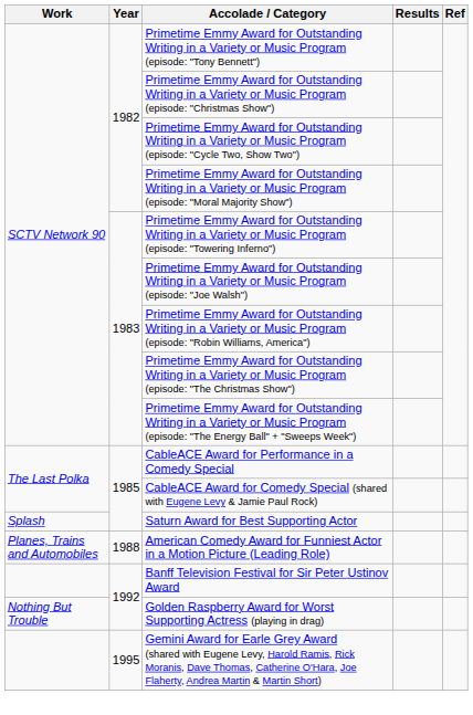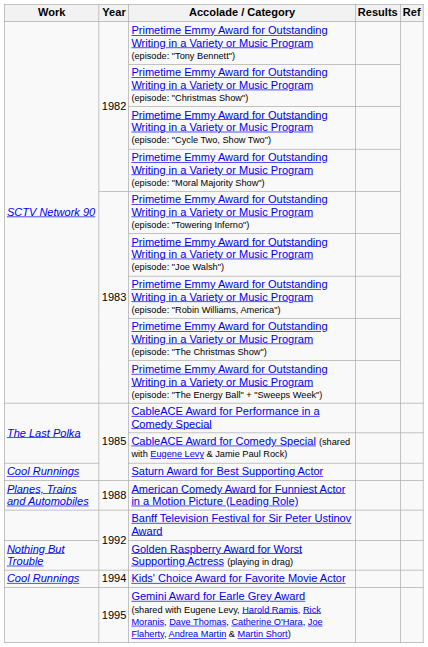 <table class="wikitable">
 <tr>
 <th>Work</th>
 <th>Year</th>
 <th>Accolade / Category</th>
 <th>Results</th>
 <th>Ref</th>
 </tr>
 <tr>
 <td rowspan="9"><em><a href='#'>SCTV Network 90</a></em></td>
 <td rowspan="4">1982</td>
 <td><a href='#'>Primetime Emmy Award for Outstanding Writing in a Variety or Music Program</a> <small>(episode: "Tony Bennett")</small></td>
 <td></td>
 <td rowspan="9"></td>
 </tr>
 <tr>
 <td><a href='#'>Primetime Emmy Award for Outstanding Writing in a Variety or Music Program</a> <small>(episode: "Christmas Show")</small></td>
 <td></td>
 </tr>
 <tr>
 <td><a href='#'>Primetime Emmy Award for Outstanding Writing in a Variety or Music Program</a> <small>(episode: "Cycle Two, Show Two")</small></td>
 <td></td>
 </tr>
 <tr>
 <td><a href='#'>Primetime Emmy Award for Outstanding Writing in a Variety or Music Program</a> <small>(episode: "Moral Majority Show")</small></td>
 <td></td>
 </tr>
 <tr>
 <td rowspan="5">1983</td>
 <td><a href='#'>Primetime Emmy Award for Outstanding Writing in a Variety or Music Program</a> <small>(episode: "Towering Inferno")</small></td>
 <td></td>
 </tr>
 <tr>
 <td><a href='#'>Primetime Emmy Award for Outstanding Writing in a Variety or Music Program</a> <small>(episode: "Joe Walsh")</small></td>
 <td></td>
 </tr>
 <tr>
 <td><a href='#'>Primetime Emmy Award for Outstanding Writing in a Variety or Music Program</a> <small>(episode: "Robin Williams, America")</small></td>
 <td></td>
 </tr>
 <tr>
 <td><a href='#'>Primetime Emmy Award for Outstanding Writing in a Variety or Music Program</a> <small>(episode: "The Christmas Show")</small></td>
 <td></td>
 </tr>
 <tr>
 <td><a href='#'>Primetime Emmy Award for Outstanding Writing in a Variety or Music Program</a> <small>(episode: "The Energy Ball" + "Sweeps Week")</small></td>
 <td></td>
 </tr>
 <tr>
 <td rowspan="2"><em><a href='#'>The Last Polka</a></em></td>
 <td rowspan="3">1985</td>
 <td><a href='#'>CableACE Award for Performance in a Comedy Special</a></td>
 <td></td>
 <td></td>
 </tr>
 <tr>
 <td><a href='#'>CableACE Award for Comedy Special</a> <small>(shared with <a href='#'>Eugene Levy</a> & Jamie Paul Rock)</small></td>
 <td></td>
 <td></td>
 </tr>
 <tr>
-<td><em><a href='#'>Splash</a></em></td>
+<td><em><a href='#'>Cool Runnings</a></em></td>
 <td><a href='#'>Saturn Award for Best Supporting Actor</a></td>
 <td></td>
 <td></td>
 </tr>
 <tr>
 <td><em><a href='#'>Planes, Trains and Automobiles</a></em></td>
 <td>1988</td>
 <td><a href='#'>American Comedy Award for Funniest Actor in a Motion Picture (Leading Role)</a></td>
 <td></td>
 <td></td>
 </tr>
 <tr>
 <td></td>
 <td rowspan="2">1992</td>
 <td><a href='#'>Banff Television Festival for Sir Peter Ustinov Award</a></td>
 <td></td>
 <td></td>
 </tr>
 <tr>
 <td><em><a href='#'>Nothing But Trouble</a></em></td>
 <td><a href='#'>Golden Raspberry Award for Worst Supporting Actress</a> <small>(playing in drag)</small></td>
 <td></td>
 <td></td>
 </tr>
 <tr>
+<td><em><a href='#'>Cool Runnings</a></em></td>
+<td>1994</td>
+<td><a href='#'>Kids' Choice Award for Favorite Movie Actor</a></td>
+<td></td>
+<td></td>
+</tr>
+<tr>
 <td></td>
 <td>1995</td>
 <td><a href='#'>Gemini Award for Earle Grey Award</a> <br> <small>(shared with Eugene Levy, <a href='#'>Harold Ramis</a>, <a href='#'>Rick Moranis</a>, <a href='#'>Dave Thomas</a>, <a href='#'>Catherine O'Hara</a>, <a href='#'>Joe Flaherty</a>, <a href='#'>Andrea Martin</a> & <a href='#'>Martin Short</a>)</small></td>
 <td></td>
 <td></td>
 </tr>
 </table>
